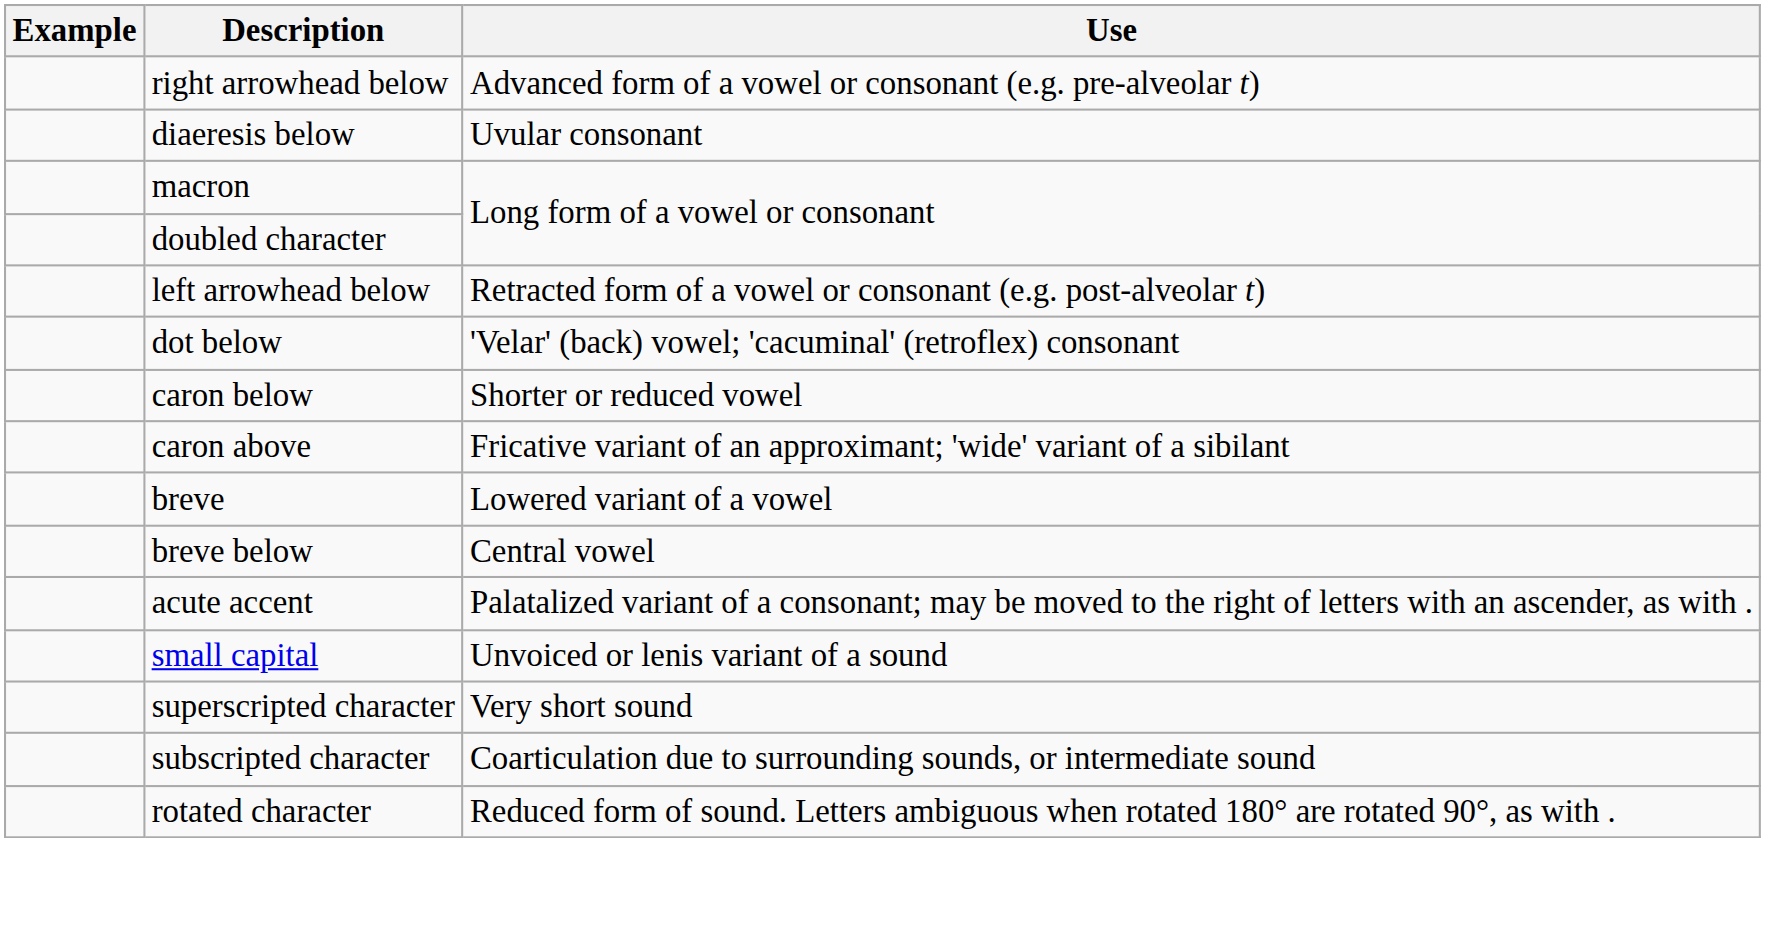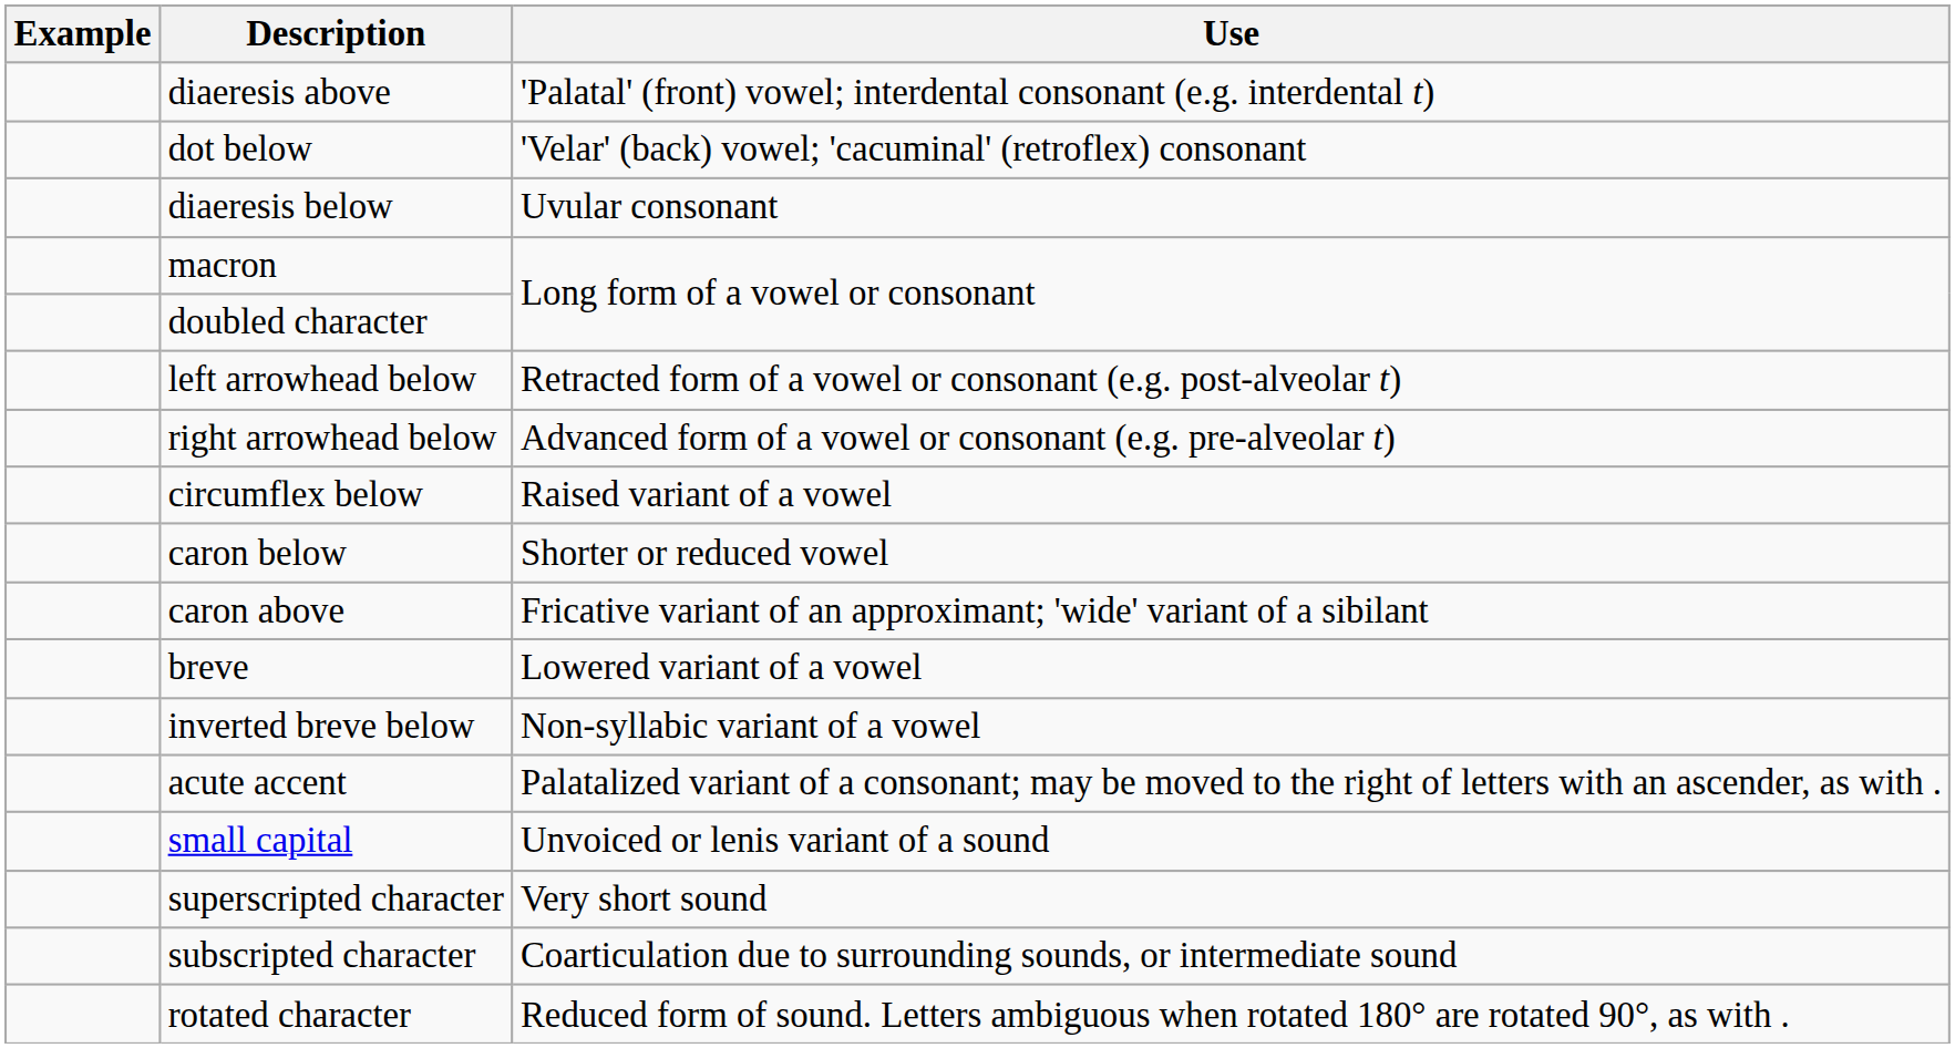 <table class="wikitable">
 <tr>
 <th>Example</th>
 <th>Description</th>
 <th>Use</th>
 </tr>
 <tr>
 <td><big><em></em></big></td>
-<td>right arrowhead below</td>
-<td>Advanced form of a vowel or consonant (e.g. <em></em> pre-alveolar <em>t</em>)</td>
+<td>diaeresis above</td>
+<td>'Palatal' (front) vowel; interdental consonant (e.g. <em></em> interdental <em>t</em>)</td>
+</tr>
+<tr>
+<td><big><em></em></big></td>
+<td>dot below</td>
+<td>'Velar' (back) vowel; 'cacuminal' (retroflex) consonant</td>
 </tr>
 <tr>
 <td><big><em></em></big></td>
 <td>diaeresis below</td>
 <td>Uvular consonant</td>
 </tr>
 <tr>
 <td><big><em></em></big></td>
 <td>macron</td>
 <td rowspan=2>Long form of a vowel or consonant</td>
 </tr>
 <tr>
 <td><big><em></em></big></td>
 <td>doubled character</td>
 </tr>
 <tr>
 <td><big><em></em></big></td>
 <td>left arrowhead below</td>
 <td>Retracted form of a vowel or consonant (e.g. <em></em> post-alveolar <em>t</em>)</td>
 </tr>
 <tr>
 <td><big><em></em></big></td>
-<td>dot below</td>
-<td>'Velar' (back) vowel; 'cacuminal' (retroflex) consonant</td>
+<td>right arrowhead below</td>
+<td>Advanced form of a vowel or consonant (e.g. <em></em> pre-alveolar <em>t</em>)</td>
+</tr>
+<tr>
+<td><big><em></em></big></td>
+<td>circumflex below</td>
+<td>Raised variant of a vowel</td>
 </tr>
 <tr>
 <td><big><em></em></big></td>
 <td>caron below</td>
 <td>Shorter or reduced vowel</td>
 </tr>
 <tr>
 <td><big><em></em></big></td>
 <td>caron above</td>
 <td>Fricative variant of an approximant; 'wide' variant of a sibilant</td>
 </tr>
 <tr>
 <td><big><em></em></big></td>
 <td>breve</td>
 <td>Lowered variant of a vowel</td>
 </tr>
 <tr>
 <td><big><em></em></big></td>
-<td>breve below</td>
-<td>Central vowel</td>
+<td>inverted breve below</td>
+<td>Non-syllabic variant of a vowel</td>
 </tr>
 <tr>
 <td><big><em></em></big></td>
 <td>acute accent</td>
 <td>Palatalized variant of a consonant; may be moved to the right of letters with an ascender, as with <em></em>.</td>
 </tr>
 <tr>
 <td><big><em></em></big></td>
 <td><a href='#'>small capital</a></td>
 <td>Unvoiced or lenis variant of a sound</td>
 </tr>
 <tr>
 <td><big><em></em></big></td>
 <td>superscripted character</td>
 <td>Very short sound</td>
 </tr>
 <tr>
 <td><big><em></em></big></td>
 <td>subscripted character</td>
 <td>Coarticulation due to surrounding sounds, or intermediate sound</td>
 </tr>
 <tr>
 <td><big><em></em></big></td>
 <td>rotated character</td>
 <td>Reduced form of sound. Letters ambiguous when rotated 180° are rotated 90°, as with <em></em>.</td>
 </tr>
 </table>
